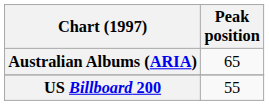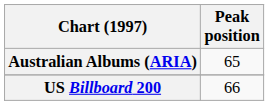 <table class="wikitable sortable plainrowheaders" style="text-align:center">
 <tr>
 <th scope="col">Chart (1997)</th>
 <th scope="col">Peak<br>position</th>
 </tr>
 <tr>
 <th scope="row">Australian Albums (<a href='#'>ARIA</a>)</th>
 <td>65</td>
 </tr>
 <tr>
 </tr>
 <tr>
 </tr>
 <tr>
 </tr>
 <tr>
 <th scope="row">US <a href='#'><em>Billboard</em> 200</a></th>
-<td>55</td>
+<td>66</td>
 </tr>
 </table>
